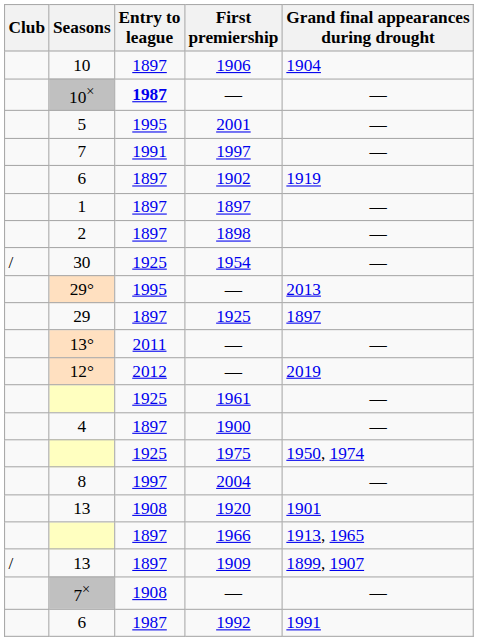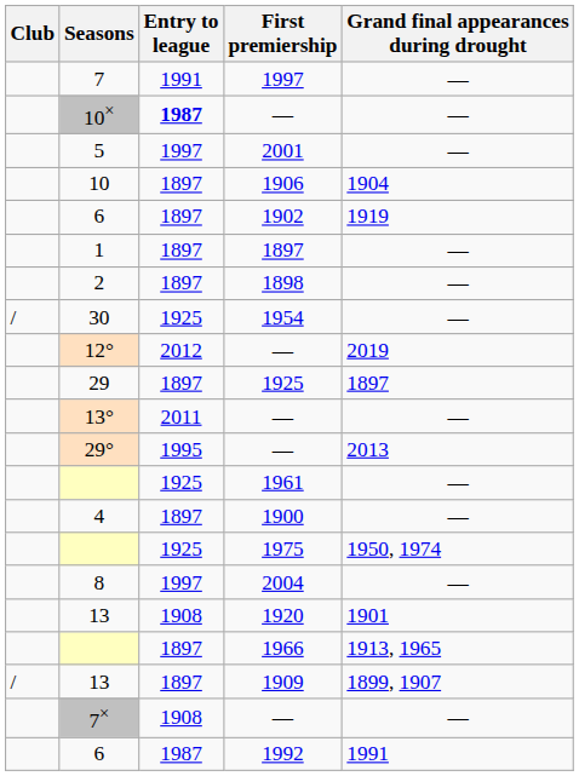 <table class="wikitable sortable" style=text-align:center>
 <tr>
 <th>Club</th>
 <th>Seasons</th>
 <th>Entry to<br>league</th>
 <th>First<br>premiership</th>
 <th>Grand final appearances<br>during drought</th>
 </tr>
 <tr>
 <td align=left></td>
-<td>10</td>
-<td><a href='#'>1897</a></td>
-<td><a href='#'>1906</a></td>
-<td align=left><a href='#'>1904</a></td>
+<td>7</td>
+<td><a href='#'>1991</a></td>
+<td><a href='#'>1997</a></td>
+<td>—</td>
 </tr>
 <tr>
 <td align=left></td>
 <td bgcolor=C0C0C0>10<sup>×</sup></td>
 <td><strong><a href='#'>1987</a></strong></td>
 <td>—</td>
 <td>—</td>
 </tr>
 <tr>
 <td align=left></td>
 <td>5</td>
-<td><a href='#'>1995</a></td>
+<td><a href='#'>1997</a></td>
 <td><a href='#'>2001</a></td>
 <td>—</td>
 </tr>
 <tr>
 <td align=left></td>
-<td>7</td>
-<td><a href='#'>1991</a></td>
-<td><a href='#'>1997</a></td>
-<td>—</td>
+<td>10</td>
+<td><a href='#'>1897</a></td>
+<td><a href='#'>1906</a></td>
+<td align=left><a href='#'>1904</a></td>
 </tr>
 <tr>
 <td align=left></td>
 <td>6</td>
 <td><a href='#'>1897</a></td>
 <td><a href='#'>1902</a></td>
 <td align=left><a href='#'>1919</a></td>
 </tr>
 <tr>
 <td align=left></td>
 <td>1</td>
 <td><a href='#'>1897</a></td>
 <td><a href='#'>1897</a></td>
 <td>—</td>
 </tr>
 <tr>
 <td align=left></td>
 <td>2</td>
 <td><a href='#'>1897</a></td>
 <td><a href='#'>1898</a></td>
 <td>—</td>
 </tr>
 <tr>
 <td align=left> / </td>
 <td>30</td>
 <td><a href='#'>1925</a></td>
 <td><a href='#'>1954</a></td>
 <td>—</td>
 </tr>
 <tr>
 <td align=left></td>
-<td bgcolor=FFE0C0>29°</td>
-<td><a href='#'>1995</a></td>
+<td bgcolor=FFE0C0>12°</td>
+<td><a href='#'>2012</a></td>
 <td>—</td>
-<td align=left><a href='#'>2013</a></td>
+<td align=left><a href='#'>2019</a></td>
 </tr>
 <tr>
 <td align=left></td>
 <td>29</td>
 <td><a href='#'>1897</a></td>
 <td><a href='#'>1925</a></td>
 <td align=left><a href='#'>1897</a></td>
 </tr>
 <tr>
 <td align=left></td>
 <td bgcolor=FFE0C0>13°</td>
 <td><a href='#'>2011</a></td>
 <td>—</td>
 <td>—</td>
 </tr>
 <tr>
 <td align=left></td>
-<td bgcolor=FFE0C0>12°</td>
-<td><a href='#'>2012</a></td>
+<td bgcolor=FFE0C0>29°</td>
+<td><a href='#'>1995</a></td>
 <td>—</td>
-<td align=left><a href='#'>2019</a></td>
+<td align=left><a href='#'>2013</a></td>
 </tr>
 <tr>
 <td align=left></td>
 <td bgcolor=FFFFC0></td>
 <td><a href='#'>1925</a></td>
 <td><a href='#'>1961</a></td>
 <td>—</td>
 </tr>
 <tr>
 <td align=left></td>
 <td>4</td>
 <td><a href='#'>1897</a></td>
 <td><a href='#'>1900</a></td>
 <td>—</td>
 </tr>
 <tr>
 <td align=left></td>
 <td bgcolor=FFFFC0></td>
 <td><a href='#'>1925</a></td>
 <td><a href='#'>1975</a></td>
 <td align=left><a href='#'>1950</a>, <a href='#'>1974</a></td>
 </tr>
 <tr>
 <td align=left></td>
 <td>8</td>
 <td><a href='#'>1997</a></td>
 <td><a href='#'>2004</a></td>
 <td>—</td>
 </tr>
 <tr>
 <td align=left></td>
 <td>13</td>
 <td><a href='#'>1908</a></td>
 <td><a href='#'>1920</a></td>
 <td align=left><a href='#'>1901</a></td>
 </tr>
 <tr>
 <td align=left></td>
 <td bgcolor=FFFFC0></td>
 <td><a href='#'>1897</a></td>
 <td><a href='#'>1966</a></td>
 <td align=left><a href='#'>1913</a>, <a href='#'>1965</a></td>
 </tr>
 <tr>
 <td align=left> / </td>
 <td>13</td>
 <td><a href='#'>1897</a></td>
 <td><a href='#'>1909</a></td>
 <td align=left><a href='#'>1899</a>, <a href='#'>1907</a></td>
 </tr>
 <tr>
 <td align=left></td>
 <td bgcolor=C0C0C0>7<sup>×</sup></td>
 <td><a href='#'>1908</a></td>
 <td>—</td>
 <td>—</td>
 </tr>
 <tr>
 <td align=left></td>
 <td>6</td>
 <td><a href='#'>1987</a></td>
 <td><a href='#'>1992</a></td>
 <td align=left><a href='#'>1991</a></td>
 </tr>
 </table>
